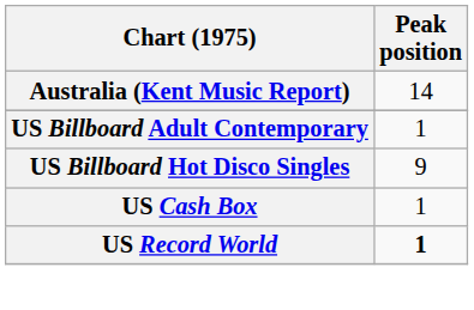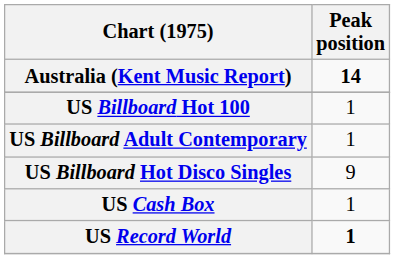 <table class="wikitable sortable plainrowheaders" style="text-align:center">
 <tr>
 <th scope="col">Chart (1975)</th>
 <th scope="col">Peak<br>position</th>
 </tr>
 <tr>
 <th scope="row">Australia (<a href='#'>Kent Music Report</a>)</th>
-<td>14</td>
+<td><strong>14</strong></td>
 </tr>
 <tr>
 </tr>
 <tr>
 </tr>
 <tr>
 </tr>
 <tr>
 </tr>
 <tr>
 </tr>
 <tr>
 </tr>
 <tr>
 </tr>
 <tr>
+</tr>
+<tr>
+<th scope="row">US <a href='#'><em>Billboard</em> Hot 100</a></th>
+<td>1</td>
 </tr>
 <tr>
 <th scope="row">US <em>Billboard</em> <a href='#'>Adult Contemporary</a></th>
 <td>1</td>
 </tr>
 <tr>
 <th scope="row">US <em>Billboard</em> <a href='#'>Hot Disco Singles</a></th>
 <td>9</td>
 </tr>
 <tr>
 <th scope="row">US <em><a href='#'>Cash Box</a></em></th>
 <td>1</td>
 </tr>
 <tr>
 <th scope="row">US <em><a href='#'>Record World</a></em></th>
 <td><strong>1</strong></td>
 </tr>
 <tr>
 </tr>
 </table>
